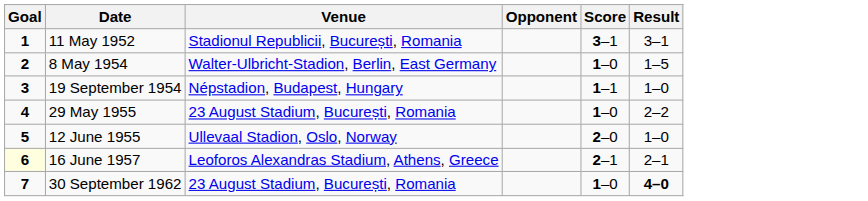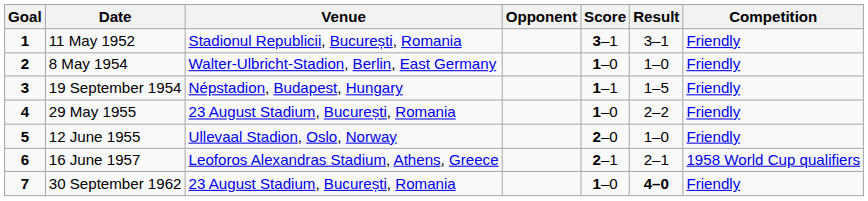 <table class="wikitable" style="font-size:90%" align=center>
 <tr>
 <th>Goal</th>
 <th>Date</th>
 <th>Venue</th>
 <th>Opponent</th>
 <th>Score</th>
 <th>Result</th>
+<th>Competition</th>
 </tr>
 <tr>
 <td style="text-align:center;"><strong>1</strong></td>
 <td>11 May 1952</td>
 <td><a href='#'>Stadionul Republicii</a>, <a href='#'>București</a>, <a href='#'>Romania</a></td>
 <td></td>
 <td style="text-align:center;"><strong>3</strong>–1</td>
 <td style="text-align:center;">3–1</td>
+<td><a href='#'>Friendly</a></td>
 </tr>
 <tr>
 <td style="text-align:center;"><strong>2</strong></td>
 <td>8 May 1954</td>
 <td><a href='#'>Walter-Ulbricht-Stadion</a>, <a href='#'>Berlin</a>, <a href='#'>East Germany</a></td>
 <td></td>
 <td style="text-align:center;"><strong>1</strong>–0</td>
-<td style="text-align:center;">1–5</td>
+<td style="text-align:center;">1–0</td>
+<td><a href='#'>Friendly</a></td>
 </tr>
 <tr>
 <td style="text-align:center;"><strong>3</strong></td>
 <td>19 September 1954</td>
 <td><a href='#'>Népstadion</a>, <a href='#'>Budapest</a>, <a href='#'>Hungary</a></td>
 <td></td>
 <td style="text-align:center;"><strong>1</strong>–1</td>
-<td style="text-align:center;">1–0</td>
+<td style="text-align:center;">1–5</td>
+<td><a href='#'>Friendly</a></td>
 </tr>
 <tr>
 <td style="text-align:center;"><strong>4</strong></td>
 <td>29 May 1955</td>
 <td><a href='#'>23 August Stadium</a>, <a href='#'>București</a>, <a href='#'>Romania</a></td>
 <td></td>
 <td style="text-align:center;"><strong>1</strong>–0</td>
 <td style="text-align:center;">2–2</td>
+<td><a href='#'>Friendly</a></td>
 </tr>
 <tr>
 <td style="text-align:center;"><strong>5</strong></td>
 <td>12 June 1955</td>
 <td><a href='#'>Ullevaal Stadion</a>, <a href='#'>Oslo</a>, <a href='#'>Norway</a></td>
 <td></td>
 <td style="text-align:center;"><strong>2</strong>–0</td>
 <td style="text-align:center;">1–0</td>
+<td><a href='#'>Friendly</a></td>
 </tr>
 <tr>
-<td style="background: lightyellow; text-align:center;"><strong>6</strong></td>
+<td style="text-align:center;"><strong>6</strong></td>
 <td>16 June 1957</td>
 <td><a href='#'>Leoforos Alexandras Stadium</a>, <a href='#'>Athens</a>, <a href='#'>Greece</a></td>
 <td></td>
 <td style="text-align:center;"><strong>2</strong>–1</td>
 <td style="text-align:center;">2–1</td>
+<td><a href='#'>1958 World Cup qualifiers</a></td>
 </tr>
 <tr>
 <td style="text-align:center;"><strong>7</strong></td>
 <td>30 September 1962</td>
 <td><a href='#'>23 August Stadium</a>, <a href='#'>București</a>, <a href='#'>Romania</a></td>
 <td></td>
 <td style="text-align:center;"><strong>1</strong>–0</td>
 <td style="text-align:center;"><strong>4–0</strong></td>
+<td><a href='#'>Friendly</a></td>
 </tr>
 </table>
